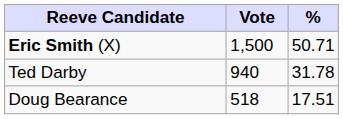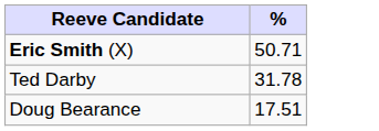 <table class="wikitable">
 <tr>
 <th style="background:#ddf; width:200px;">Reeve Candidate</th>
-<th style="background:#ddf; width:50px;">Vote</th>
 <th style="background:#ddf; width:30px;">%</th>
 </tr>
 <tr>
 <td><strong>Eric Smith</strong> (X)</td>
-<td>1,500</td>
 <td>50.71</td>
 </tr>
 <tr>
 <td>Ted Darby</td>
-<td>940</td>
 <td>31.78</td>
 </tr>
 <tr>
 <td>Doug Bearance</td>
-<td>518</td>
 <td>17.51</td>
 </tr>
 </table>
